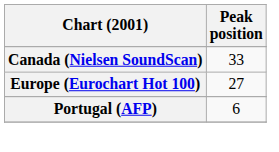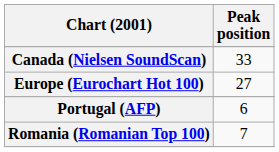 <table class="wikitable sortable plainrowheaders" style="text-align:center">
 <tr>
 <th>Chart (2001)</th>
 <th>Peak<br>position</th>
 </tr>
 <tr>
 </tr>
 <tr>
 </tr>
 <tr>
 </tr>
 <tr>
 </tr>
 <tr>
 <th scope="row">Canada (<a href='#'>Nielsen SoundScan</a>)</th>
 <td style="text-align:center;">33</td>
 </tr>
 <tr>
 <th scope="row">Europe (<a href='#'>Eurochart Hot 100</a>)</th>
 <td>27</td>
 </tr>
 <tr>
 </tr>
 <tr>
 </tr>
 <tr>
 </tr>
 <tr>
 </tr>
 <tr>
 </tr>
 <tr>
 </tr>
 <tr>
 <th scope="row">Portugal (<a href='#'>AFP</a>)</th>
 <td>6</td>
 </tr>
 <tr>
+<th scope="row">Romania (<a href='#'>Romanian Top 100</a>)</th>
+<td>7</td>
+</tr>
+<tr>
 </tr>
 <tr>
 </tr>
 <tr>
 </tr>
 <tr>
 </tr>
 <tr>
 </tr>
 <tr>
 </tr>
 </table>
